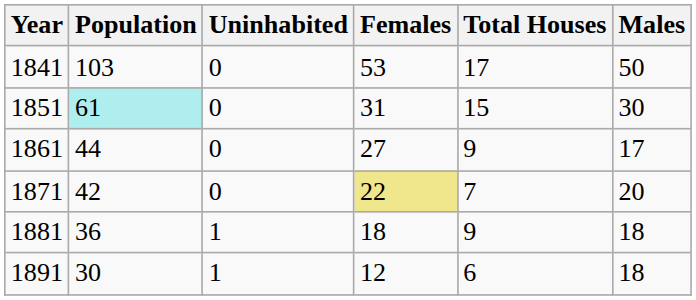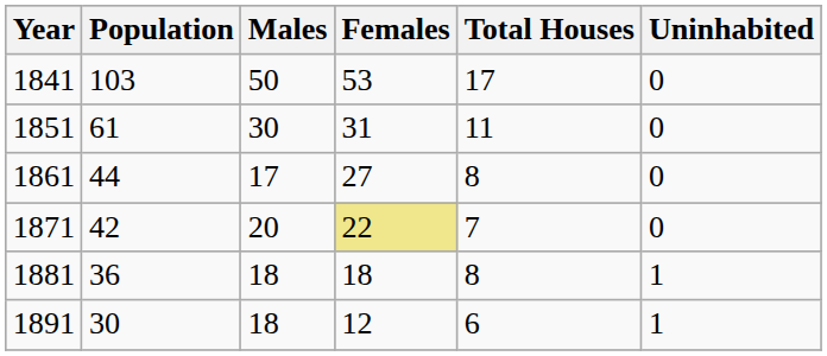 <table class="wikitable">
 <tr>
 <th>Year</th>
 <th>Population</th>
-<th>Uninhabited</th>
+<th>Males</th>
 <th>Females</th>
 <th>Total Houses</th>
-<th>Males</th>
+<th>Uninhabited</th>
 </tr>
 <tr>
 <td>1841</td>
 <td>103</td>
-<td>0</td>
+<td>50</td>
 <td>53</td>
 <td>17</td>
-<td>50</td>
+<td>0</td>
 </tr>
 <tr>
 <td>1851</td>
-<td style="background: paleturquoise;">61</td>
+<td>61</td>
+<td>30</td>
+<td>31</td>
+<td>11</td>
 <td>0</td>
-<td>31</td>
-<td>15</td>
-<td>30</td>
 </tr>
 <tr>
 <td>1861</td>
 <td>44</td>
+<td>17</td>
+<td>27</td>
+<td>8</td>
 <td>0</td>
-<td>27</td>
-<td>9</td>
-<td>17</td>
 </tr>
 <tr>
 <td>1871</td>
 <td>42</td>
-<td>0</td>
+<td>20</td>
 <td style="background: khaki;">22</td>
 <td>7</td>
-<td>20</td>
+<td>0</td>
 </tr>
 <tr>
 <td>1881</td>
 <td>36</td>
+<td>18</td>
+<td>18</td>
+<td>8</td>
 <td>1</td>
-<td>18</td>
-<td>9</td>
-<td>18</td>
 </tr>
 <tr>
 <td>1891</td>
 <td>30</td>
-<td>1</td>
+<td>18</td>
 <td>12</td>
 <td>6</td>
-<td>18</td>
+<td>1</td>
 </tr>
 </table>
